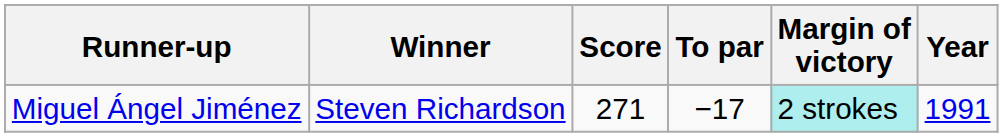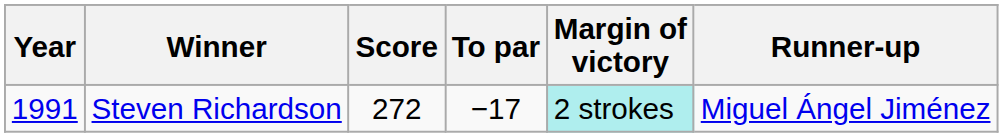 <table class=wikitable style="font-size:95%;">
 <tr>
-<th>Runner-up</th>
+<th>Year</th>
 <th>Winner</th>
 <th>Score</th>
 <th>To par</th>
 <th>Margin of<br>victory</th>
-<th>Year</th>
+<th>Runner-up</th>
 </tr>
 <tr>
-<td> <a href='#'>Miguel Ángel Jiménez</a></td>
+<td><a href='#'>1991</a></td>
 <td> <a href='#'>Steven Richardson</a></td>
-<td align=center>271</td>
+<td align=center>272</td>
 <td align=center>−17</td>
 <td style="background: paleturquoise;">2 strokes</td>
-<td><a href='#'>1991</a></td>
+<td> <a href='#'>Miguel Ángel Jiménez</a></td>
 </tr>
 </table>
